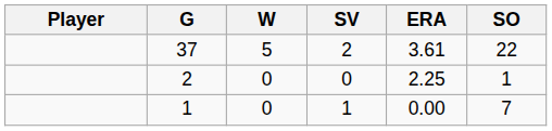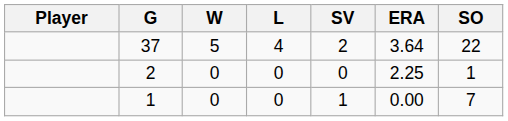 <table class="wikitable sortable">
 <tr>
 <th bgcolor="#DDDDFF" width="16%">Player</th>
 <th bgcolor="#DDDDFF" width="9%">G</th>
 <th bgcolor="#DDDDFF" width="9%">W</th>
+<th bgcolor="#DDDDFF" width="9%">L</th>
 <th bgcolor="#DDDDFF" width="9%">SV</th>
 <th bgcolor="#DDDDFF" width="9%">ERA</th>
 <th bgcolor="#DDDDFF" width="9%">SO</th>
 </tr>
 <tr align="center">
 <td></td>
 <td>37</td>
 <td>5</td>
+<td>4</td>
 <td>2</td>
-<td>3.61</td>
+<td>3.64</td>
 <td>22</td>
 </tr>
 <tr align="center">
 <td></td>
 <td>2</td>
+<td>0</td>
 <td>0</td>
 <td>0</td>
 <td>2.25</td>
 <td>1</td>
 </tr>
 <tr align="center">
 <td></td>
 <td>1</td>
 <td>0</td>
+<td>0</td>
 <td>1</td>
 <td>0.00</td>
 <td>7</td>
 </tr>
 </table>
